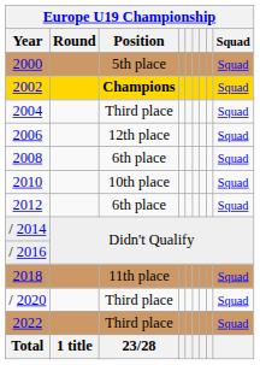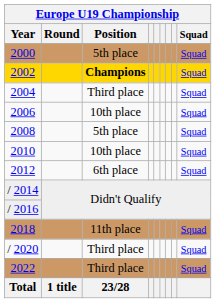 <table class="wikitable" style="text-align: center;">
 <tr>
 <th colspan=9><a href='#'>Europe U19 Championship</a></th>
 </tr>
 <tr>
 <th>Year</th>
 <th>Round</th>
 <th>Position</th>
 <th></th>
 <th></th>
 <th></th>
 <th></th>
 <th></th>
 <th><small>Squad</small></th>
 </tr>
 <tr bgcolor=cc9966>
 <td> <a href='#'>2000</a></td>
 <td></td>
 <td>5th place</td>
 <td></td>
 <td></td>
 <td></td>
 <td></td>
 <td></td>
 <td><small> <a href='#'>Squad</a></small></td>
 </tr>
 <tr bgcolor=gold>
 <td> <a href='#'>2002</a></td>
 <td></td>
 <td><strong>Champions</strong></td>
 <td></td>
 <td></td>
 <td></td>
 <td></td>
 <td></td>
 <td><small> <a href='#'>Squad</a></small></td>
 </tr>
 <tr bgcolor=>
 <td> <a href='#'>2004</a></td>
 <td></td>
 <td>Third place</td>
 <td></td>
 <td></td>
 <td></td>
 <td></td>
 <td></td>
 <td><small> <a href='#'>Squad</a></small></td>
 </tr>
 <tr bgcolor=>
 <td> <a href='#'>2006</a></td>
 <td></td>
-<td>12th place</td>
+<td>10th place</td>
 <td></td>
 <td></td>
 <td></td>
 <td></td>
 <td></td>
 <td><small> <a href='#'>Squad</a></small></td>
 </tr>
 <tr bgcolor=>
 <td> <a href='#'>2008</a></td>
 <td></td>
-<td>6th place</td>
+<td>5th place</td>
 <td></td>
 <td></td>
 <td></td>
 <td></td>
 <td></td>
 <td><small> <a href='#'>Squad</a></small></td>
 </tr>
 <tr bgcolor=>
 <td> <a href='#'>2010</a></td>
 <td></td>
 <td>10th place</td>
 <td></td>
 <td></td>
 <td></td>
 <td></td>
 <td></td>
 <td><small> <a href='#'>Squad</a></small></td>
 </tr>
 <tr bgcolor=>
 <td> <a href='#'>2012</a></td>
 <td></td>
 <td>6th place</td>
 <td></td>
 <td></td>
 <td></td>
 <td></td>
 <td></td>
 <td><small> <a href='#'>Squad</a></small></td>
 </tr>
 <tr bgcolor=efefef>
 <td>/ <a href='#'>2014</a></td>
 <td colspan=8 rowspan=2>Didn't Qualify</td>
 </tr>
 <tr bgcolor=efefef>
 <td>/ <a href='#'>2016</a></td>
 </tr>
 <tr bgcolor=cc9966>
 <td> <a href='#'>2018</a></td>
 <td></td>
 <td>11th place</td>
 <td></td>
 <td></td>
 <td></td>
 <td></td>
 <td></td>
 <td><small> <a href='#'>Squad</a></small></td>
 </tr>
 <tr>
 <td>/ <a href='#'>2020</a></td>
 <td></td>
 <td>Third place</td>
 <td></td>
 <td></td>
 <td></td>
 <td></td>
 <td></td>
 <td><small> <a href='#'>Squad</a></small></td>
 </tr>
 <tr bgcolor=cc9966>
 <td> <a href='#'>2022</a></td>
 <td></td>
 <td>Third place</td>
 <td></td>
 <td></td>
 <td></td>
 <td></td>
 <td></td>
 <td><small> <a href='#'>Squad</a></small></td>
 </tr>
 <tr>
 <th>Total</th>
 <th>1 title</th>
 <th>23/28</th>
 <th></th>
 <th></th>
 <th></th>
 <th></th>
 <th></th>
 <th></th>
 </tr>
 </table>
